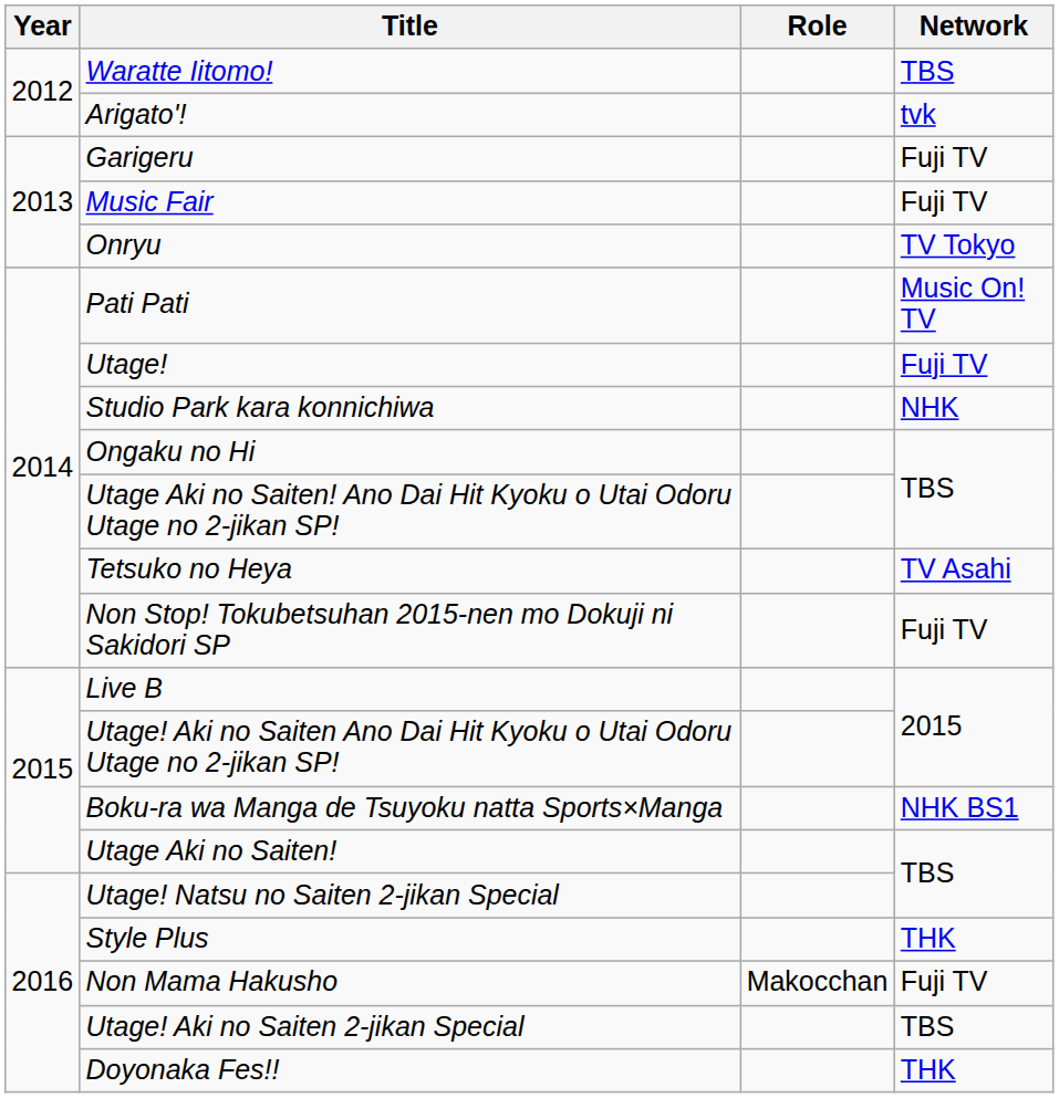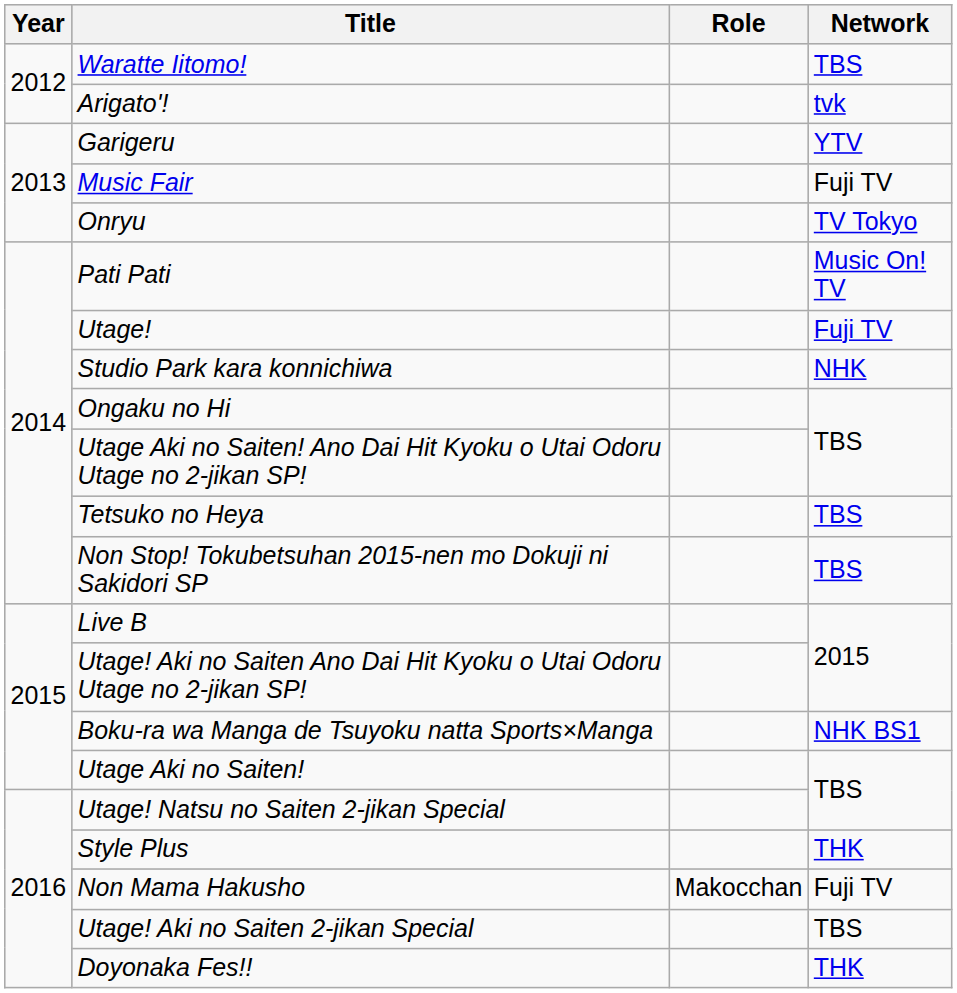 <table class="wikitable">
 <tr>
 <th>Year</th>
 <th>Title</th>
 <th>Role</th>
 <th>Network</th>
 </tr>
 <tr>
 <td rowspan="2">2012</td>
 <td><em><a href='#'>Waratte Iitomo!</a></em></td>
 <td></td>
 <td><a href='#'>TBS</a></td>
 </tr>
 <tr>
 <td><em>Arigato'!</em></td>
 <td></td>
 <td><a href='#'>tvk</a></td>
 </tr>
 <tr>
 <td rowspan="3">2013</td>
 <td><em>Garigeru</em></td>
 <td></td>
-<td>Fuji TV</td>
+<td><a href='#'>YTV</a></td>
 </tr>
 <tr>
 <td><em><a href='#'>Music Fair</a></em></td>
 <td></td>
 <td>Fuji TV</td>
 </tr>
 <tr>
 <td><em>Onryu</em></td>
 <td></td>
 <td><a href='#'>TV Tokyo</a></td>
 </tr>
 <tr>
 <td rowspan="7">2014</td>
 <td><em>Pati Pati</em></td>
 <td></td>
 <td><a href='#'>Music On! TV</a></td>
 </tr>
 <tr>
 <td><em>Utage!</em></td>
 <td></td>
 <td><a href='#'>Fuji TV</a></td>
 </tr>
 <tr>
 <td><em>Studio Park kara konnichiwa</em></td>
 <td></td>
 <td><a href='#'>NHK</a></td>
 </tr>
 <tr>
 <td><em>Ongaku no Hi</em></td>
 <td></td>
 <td rowspan="2">TBS</td>
 </tr>
 <tr>
 <td><em>Utage Aki no Saiten! Ano Dai Hit Kyoku o Utai Odoru Utage no 2-jikan SP!</em></td>
 <td></td>
 </tr>
 <tr>
 <td><em>Tetsuko no Heya</em></td>
 <td></td>
-<td><a href='#'>TV Asahi</a></td>
+<td><a href='#'>TBS</a></td>
 </tr>
 <tr>
 <td><em>Non Stop! Tokubetsuhan 2015-nen mo Dokuji ni Sakidori SP</em></td>
 <td></td>
-<td>Fuji TV</td>
+<td><a href='#'>TBS</a></td>
 </tr>
 <tr>
 <td rowspan="4">2015</td>
 <td><em>Live B</em></td>
 <td></td>
 <td rowspan="2">2015</td>
 </tr>
 <tr>
 <td><em>Utage! Aki no Saiten Ano Dai Hit Kyoku o Utai Odoru Utage no 2-jikan SP!</em></td>
 <td></td>
 </tr>
 <tr>
 <td><em>Boku-ra wa Manga de Tsuyoku natta Sports×Manga</em></td>
 <td></td>
 <td><a href='#'>NHK BS1</a></td>
 </tr>
 <tr>
 <td><em>Utage Aki no Saiten!</em></td>
 <td></td>
 <td rowspan="2">TBS</td>
 </tr>
 <tr>
 <td rowspan="5">2016</td>
 <td><em>Utage! Natsu no Saiten 2-jikan Special</em></td>
 <td></td>
 </tr>
 <tr>
 <td><em>Style Plus</em></td>
 <td></td>
 <td><a href='#'>THK</a></td>
 </tr>
 <tr>
 <td><em>Non Mama Hakusho</em></td>
 <td>Makocchan</td>
 <td>Fuji TV</td>
 </tr>
 <tr>
 <td><em>Utage! Aki no Saiten 2-jikan Special</em></td>
 <td></td>
 <td>TBS</td>
 </tr>
 <tr>
 <td><em>Doyonaka Fes!!</em></td>
 <td></td>
 <td><a href='#'>THK</a></td>
 </tr>
 </table>
